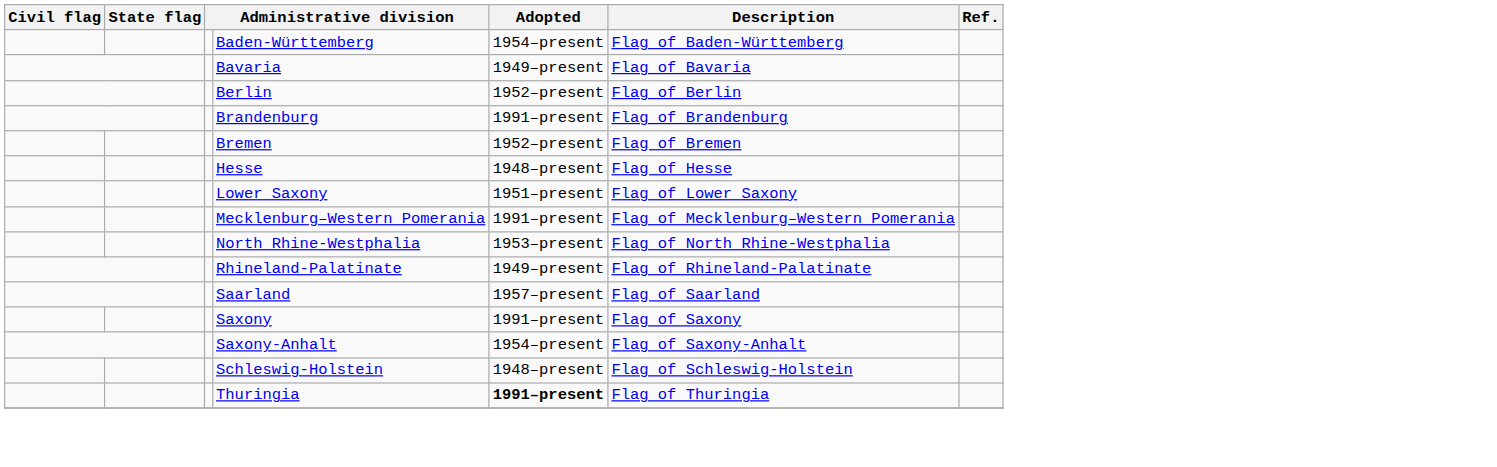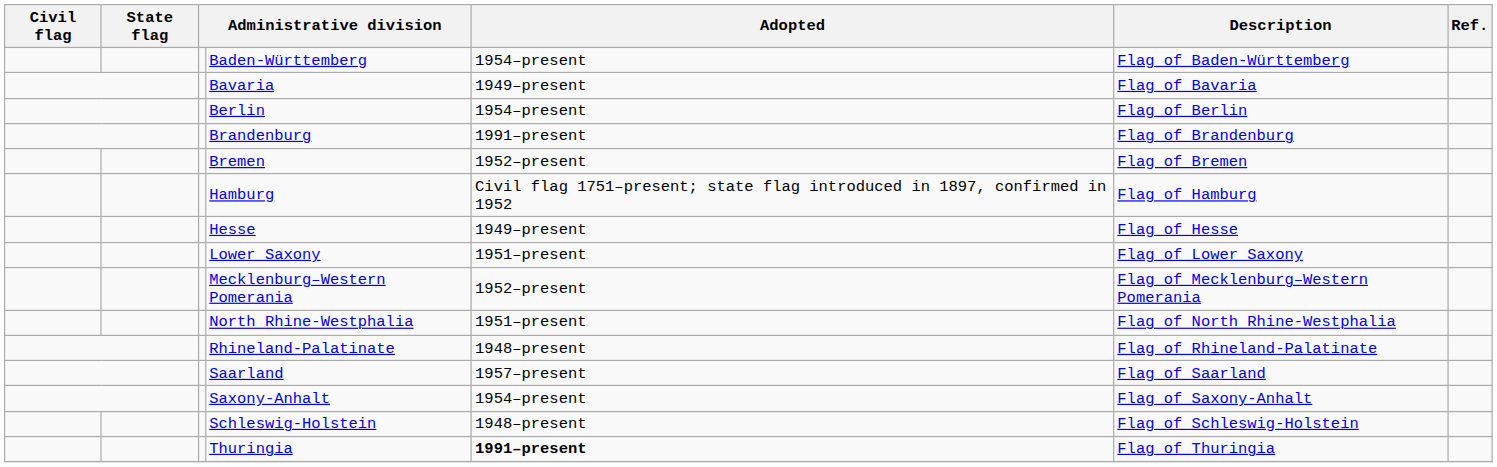 <table class="wikitable sortable">
 <tr>
 <th class="unsortable">Civil flag</th>
 <th>State flag</th>
 <th colspan="2">Administrative division</th>
 <th>Adopted</th>
 <th class="unsortable">Description</th>
 <th>Ref.</th>
 </tr>
 <tr>
 <td></td>
 <td><br></td>
 <td></td>
 <td><a href='#'>Baden-Württemberg</a></td>
 <td>1954–present</td>
 <td><a href='#'>Flag of Baden-Württemberg</a></td>
 <td></td>
 </tr>
 <tr>
 <td colspan="2"><br></td>
 <td></td>
 <td><a href='#'>Bavaria</a></td>
 <td>1949–present</td>
 <td><a href='#'>Flag of Bavaria</a></td>
 <td></td>
 </tr>
 <tr>
 <td colspan="2"></td>
 <td></td>
 <td><a href='#'>Berlin</a></td>
-<td>1952–present</td>
+<td>1954–present</td>
 <td><a href='#'>Flag of Berlin</a></td>
 <td></td>
 </tr>
 <tr>
 <td colspan="2"></td>
 <td></td>
 <td><a href='#'>Brandenburg</a></td>
 <td>1991–present</td>
 <td><a href='#'>Flag of Brandenburg</a></td>
 <td></td>
 </tr>
 <tr>
 <td></td>
 <td> <br> </td>
 <td></td>
 <td><a href='#'>Bremen</a></td>
 <td>1952–present</td>
 <td><a href='#'>Flag of Bremen</a></td>
 <td></td>
 </tr>
 <tr>
 <td></td>
 <td></td>
 <td></td>
+<td><a href='#'>Hamburg</a></td>
+<td>Civil flag 1751–present; state flag introduced in 1897, confirmed in 1952</td>
+<td><a href='#'>Flag of Hamburg</a></td>
+<td></td>
+</tr>
+<tr>
+<td></td>
+<td></td>
+<td></td>
 <td><a href='#'>Hesse</a></td>
-<td>1948–present</td>
+<td>1949–present</td>
 <td><a href='#'>Flag of Hesse</a></td>
 <td></td>
 </tr>
 <tr>
 <td></td>
 <td> <br>  </td>
 <td></td>
 <td><a href='#'>Lower Saxony</a></td>
 <td>1951–present</td>
 <td><a href='#'>Flag of Lower Saxony</a></td>
 <td></td>
 </tr>
 <tr>
 <td></td>
 <td></td>
 <td></td>
 <td><a href='#'>Mecklenburg–Western Pomerania</a></td>
-<td>1991–present</td>
+<td>1952–present</td>
 <td><a href='#'>Flag of Mecklenburg–Western Pomerania</a></td>
 <td></td>
 </tr>
 <tr>
 <td></td>
 <td></td>
 <td></td>
 <td><a href='#'>North Rhine-Westphalia</a></td>
-<td>1953–present</td>
+<td>1951–present</td>
 <td><a href='#'>Flag of North Rhine-Westphalia</a></td>
 <td></td>
 </tr>
 <tr>
 <td colspan="2"></td>
 <td></td>
 <td><a href='#'>Rhineland-Palatinate</a></td>
-<td>1949–present</td>
+<td>1948–present</td>
 <td><a href='#'>Flag of Rhineland-Palatinate</a></td>
 <td></td>
 </tr>
 <tr>
 <td colspan="2"></td>
 <td></td>
 <td><a href='#'>Saarland</a></td>
 <td>1957–present</td>
 <td><a href='#'>Flag of Saarland</a></td>
-<td></td>
-</tr>
-<tr>
-<td></td>
-<td></td>
-<td></td>
-<td><a href='#'>Saxony</a></td>
-<td>1991–present</td>
-<td><a href='#'>Flag of Saxony</a></td>
 <td></td>
 </tr>
 <tr>
 <td colspan="2"></td>
 <td></td>
 <td><a href='#'>Saxony-Anhalt</a></td>
 <td>1954–present</td>
 <td><a href='#'>Flag of Saxony-Anhalt</a></td>
 <td></td>
 </tr>
 <tr>
 <td></td>
 <td></td>
 <td></td>
 <td><a href='#'>Schleswig-Holstein</a></td>
 <td>1948–present</td>
 <td><a href='#'>Flag of Schleswig-Holstein</a></td>
 <td></td>
 </tr>
 <tr>
 <td></td>
 <td></td>
 <td></td>
 <td><a href='#'>Thuringia</a></td>
 <td><strong>1991–present</strong></td>
 <td><a href='#'>Flag of Thuringia</a></td>
 <td></td>
 </tr>
 <tr>
 </tr>
 </table>
